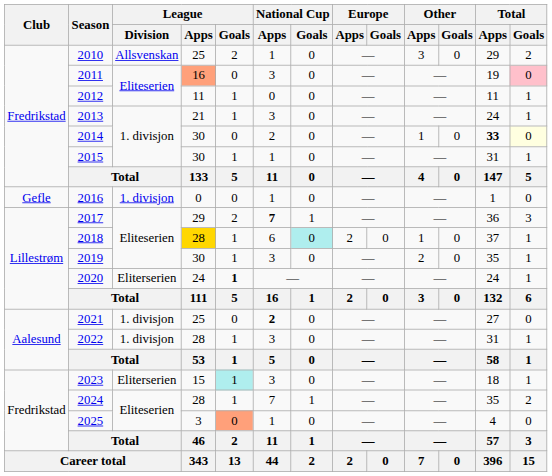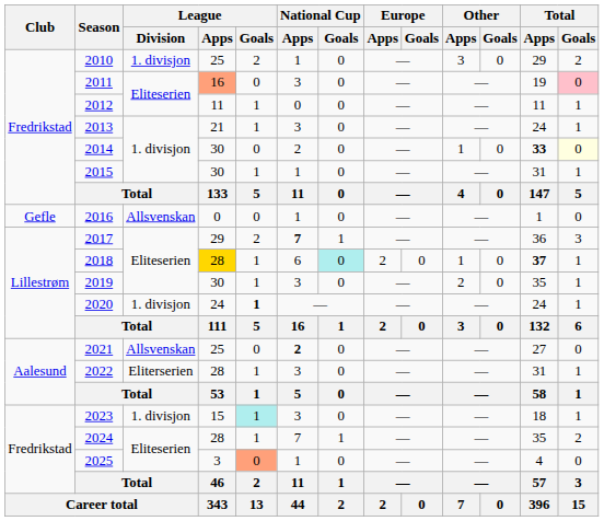 <table class="wikitable" style="text-align: center;">
 <tr>
 <th rowspan="2">Club</th>
 <th rowspan="2">Season</th>
 <th colspan="3">League</th>
 <th colspan="2">National Cup</th>
 <th colspan="2">Europe</th>
 <th colspan="2">Other</th>
 <th colspan="2">Total</th>
 </tr>
 <tr>
 <th>Division</th>
 <th>Apps</th>
 <th>Goals</th>
 <th>Apps</th>
 <th>Goals</th>
 <th>Apps</th>
 <th>Goals</th>
 <th>Apps</th>
 <th>Goals</th>
 <th>Apps</th>
 <th>Goals</th>
 </tr>
 <tr>
 <td rowspan="7"><a href='#'>Fredrikstad</a></td>
 <td><a href='#'>2010</a></td>
-<td><a href='#'>Allsvenskan</a></td>
+<td><a href='#'>1. divisjon</a></td>
 <td>25</td>
 <td>2</td>
 <td>1</td>
 <td>0</td>
 <td colspan="2">—</td>
 <td>3</td>
 <td>0</td>
 <td>29</td>
 <td>2</td>
 </tr>
 <tr>
 <td><a href='#'>2011</a></td>
 <td rowspan="2"><a href='#'>Eliteserien</a></td>
 <td style="background: lightsalmon;">16</td>
 <td>0</td>
 <td>3</td>
 <td>0</td>
 <td colspan="2">—</td>
 <td colspan="2">—</td>
 <td>19</td>
 <td style="background: pink;">0</td>
 </tr>
 <tr>
 <td><a href='#'>2012</a></td>
 <td>11</td>
 <td>1</td>
 <td>0</td>
 <td>0</td>
 <td colspan="2">—</td>
 <td colspan="2">—</td>
 <td>11</td>
 <td>1</td>
 </tr>
 <tr>
 <td><a href='#'>2013</a></td>
 <td rowspan="3">1. divisjon</td>
 <td>21</td>
 <td>1</td>
 <td>3</td>
 <td>0</td>
 <td colspan="2">—</td>
 <td colspan="2">—</td>
 <td>24</td>
 <td>1</td>
 </tr>
 <tr>
 <td><a href='#'>2014</a></td>
 <td>30</td>
 <td>0</td>
 <td>2</td>
 <td>0</td>
 <td colspan="2">—</td>
 <td>1</td>
 <td>0</td>
 <td><strong>33</strong></td>
 <td style="background: lightyellow;">0</td>
 </tr>
 <tr>
 <td><a href='#'>2015</a></td>
 <td>30</td>
 <td>1</td>
 <td>1</td>
 <td>0</td>
 <td colspan="2">—</td>
 <td colspan="2">—</td>
 <td>31</td>
 <td>1</td>
 </tr>
 <tr>
 <th colspan="2">Total</th>
 <th>133</th>
 <th>5</th>
 <th>11</th>
 <th>0</th>
 <th colspan="2">—</th>
 <th>4</th>
 <th>0</th>
 <th>147</th>
 <th>5</th>
 </tr>
 <tr>
 <td><a href='#'>Gefle</a></td>
 <td><a href='#'>2016</a></td>
-<td><a href='#'>1. divisjon</a></td>
+<td><a href='#'>Allsvenskan</a></td>
 <td>0</td>
 <td>0</td>
 <td>1</td>
 <td>0</td>
 <td colspan="2">—</td>
 <td colspan="2">—</td>
 <td>1</td>
 <td>0</td>
 </tr>
 <tr>
 <td rowspan="5"><a href='#'>Lillestrøm</a></td>
 <td><a href='#'>2017</a></td>
 <td rowspan="3">Eliteserien</td>
 <td>29</td>
 <td>2</td>
 <td><strong>7</strong></td>
 <td>1</td>
 <td colspan="2">—</td>
 <td colspan="2">—</td>
 <td>36</td>
 <td>3</td>
 </tr>
 <tr>
 <td><a href='#'>2018</a></td>
 <td style="background: gold;">28</td>
 <td>1</td>
 <td>6</td>
 <td style="background: paleturquoise;">0</td>
 <td>2</td>
 <td>0</td>
 <td>1</td>
 <td>0</td>
-<td>37</td>
+<td><strong>37</strong></td>
 <td>1</td>
 </tr>
 <tr>
 <td><a href='#'>2019</a></td>
 <td>30</td>
 <td>1</td>
 <td>3</td>
 <td>0</td>
 <td colspan="2">—</td>
 <td>2</td>
 <td>0</td>
 <td>35</td>
 <td>1</td>
 </tr>
 <tr>
 <td><a href='#'>2020</a></td>
-<td>Eliterserien</td>
+<td>1. divisjon</td>
 <td>24</td>
 <td><strong>1</strong></td>
 <td colspan="2">—</td>
 <td colspan="2">—</td>
 <td colspan="2">—</td>
 <td>24</td>
 <td>1</td>
 </tr>
 <tr>
 <th colspan="2">Total</th>
 <th>111</th>
 <th>5</th>
 <th>16</th>
 <th>1</th>
 <th>2</th>
 <th>0</th>
 <th>3</th>
 <th>0</th>
 <th>132</th>
 <th>6</th>
 </tr>
 <tr>
 <td rowspan="3"><a href='#'>Aalesund</a></td>
 <td><a href='#'>2021</a></td>
-<td>1. divisjon</td>
+<td><a href='#'>Allsvenskan</a></td>
 <td>25</td>
 <td>0</td>
 <td><strong>2</strong></td>
 <td>0</td>
 <td colspan="2">—</td>
 <td colspan="2">—</td>
 <td>27</td>
 <td>0</td>
 </tr>
 <tr>
 <td><a href='#'>2022</a></td>
-<td>1. divisjon</td>
+<td>Eliterserien</td>
 <td>28</td>
 <td>1</td>
 <td>3</td>
 <td>0</td>
 <td colspan="2">—</td>
 <td colspan="2">—</td>
 <td>31</td>
 <td>1</td>
 </tr>
 <tr>
 <th colspan="2">Total</th>
 <th>53</th>
 <th>1</th>
 <th>5</th>
 <th>0</th>
 <th colspan="2">—</th>
 <th colspan="2">—</th>
 <th>58</th>
 <th>1</th>
 </tr>
 <tr>
 <td rowspan="4">Fredrikstad</td>
 <td><a href='#'>2023</a></td>
-<td>Eliterserien</td>
+<td>1. divisjon</td>
 <td>15</td>
 <td style="background: paleturquoise;">1</td>
 <td>3</td>
 <td>0</td>
 <td colspan="2">—</td>
 <td colspan="2">—</td>
 <td>18</td>
 <td>1</td>
 </tr>
 <tr>
 <td><a href='#'>2024</a></td>
 <td rowspan="2">Eliteserien</td>
 <td>28</td>
 <td>1</td>
 <td>7</td>
 <td>1</td>
 <td colspan="2">—</td>
 <td colspan="2">—</td>
 <td>35</td>
 <td>2</td>
 </tr>
 <tr>
 <td><a href='#'>2025</a></td>
 <td>3</td>
 <td style="background: lightsalmon;">0</td>
 <td>1</td>
 <td>0</td>
 <td colspan="2">—</td>
 <td colspan="2">—</td>
 <td>4</td>
 <td>0</td>
 </tr>
 <tr>
 <th colspan="2">Total</th>
 <th>46</th>
 <th>2</th>
 <th>11</th>
 <th>1</th>
 <th colspan="2">—</th>
 <th colspan="2">—</th>
 <th>57</th>
 <th>3</th>
 </tr>
 <tr>
 <th colspan="3">Career total</th>
 <th>343</th>
 <th>13</th>
 <th>44</th>
 <th>2</th>
 <th>2</th>
 <th>0</th>
 <th>7</th>
 <th>0</th>
 <th>396</th>
 <th>15</th>
 </tr>
 </table>
